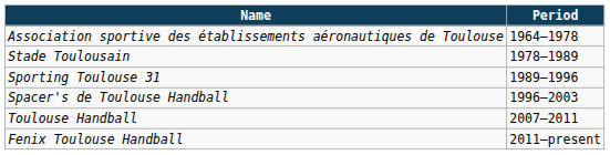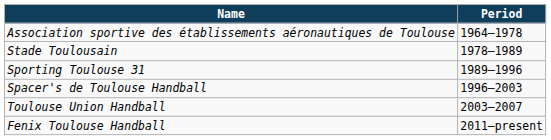 <table class="wikitable" style="text-align: left">
 <tr>
 <th style="color:white; background:#0F3E5A">Name</th>
 <th style="color:white; background:#0F3E5A">Period</th>
 </tr>
 <tr>
 <td align=left><em>Association sportive des établissements aéronautiques de Toulouse</em></td>
 <td>1964–1978</td>
 </tr>
 <tr>
 <td align=left><em>Stade Toulousain</em></td>
 <td>1978–1989</td>
 </tr>
 <tr>
 <td align=left><em>Sporting Toulouse 31</em></td>
 <td>1989–1996</td>
 </tr>
 <tr>
 <td align=left><em>Spacer's de Toulouse Handball</em></td>
 <td>1996–2003</td>
 </tr>
 <tr>
-<td align=left><em>Toulouse Handball</em></td>
-<td>2007–2011</td>
+<td align=left><em>Toulouse Union Handball</em></td>
+<td>2003–2007</td>
 </tr>
 <tr>
 <td align=left><em>Fenix Toulouse Handball</em></td>
 <td>2011–present</td>
 </tr>
 </table>
